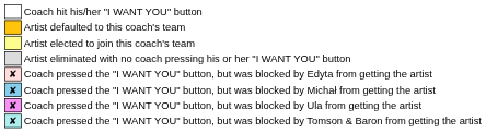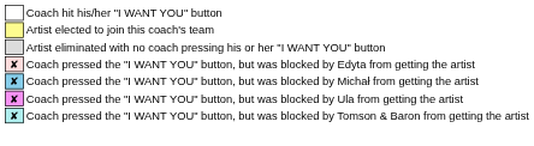 <table class="toccolours" style="font-size: 90%; white-space: nowrap;">
 <tr>
 <td style="background:white; border:1px solid black;"> <strong></strong> </td>
 <td>Coach hit his/her "I WANT YOU" button</td>
-</tr>
-<tr>
-<td style="background:#ffc40c; border:1px solid black;">    </td>
-<td>Artist defaulted to this coach's team</td>
 </tr>
 <tr>
 <td style="background:#fdfc8f; border:1px solid black;">    </td>
 <td style="padding-right: 8px">Artist elected to join this coach's team</td>
 </tr>
 <tr>
 <td style="background:#dcdcdc; border:1px solid black;">    </td>
 <td>Artist eliminated with no coach pressing his or her "I WANT YOU" button</td>
 </tr>
 <tr>
 <td style="background:#ffdddd; border:1px solid black;"> ✘ </td>
 <td>Coach pressed the "I WANT YOU" button, but was blocked by Edyta from getting the artist</td>
 </tr>
 <tr>
 <td style="background:#87ceeb; border:1px solid black;"> ✘ </td>
 <td>Coach pressed the "I WANT YOU" button, but was blocked by Michał from getting the artist</td>
 </tr>
 <tr>
 <td style="background:#f791f3; border:1px solid black;"> ✘ </td>
 <td>Coach pressed the "I WANT YOU" button, but was blocked by Ula from getting the artist</td>
 </tr>
 <tr>
 <td style="background:#afeeee; border:1px solid black;"> ✘ </td>
 <td>Coach pressed the "I WANT YOU" button, but was blocked by Tomson & Baron from getting the artist</td>
 </tr>
 </table>
